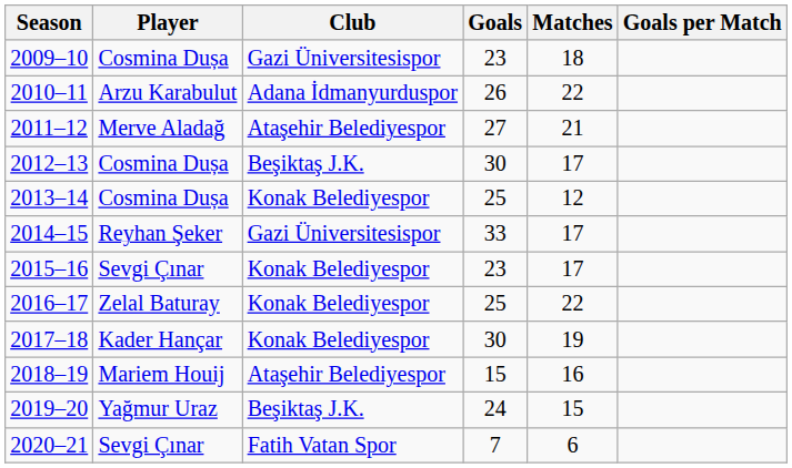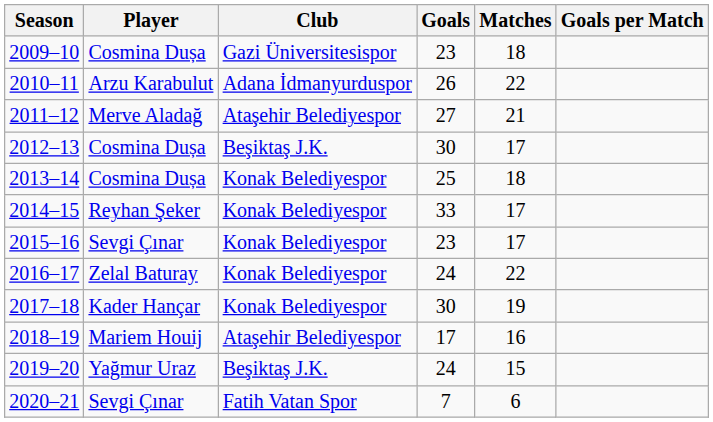 <table class=wikitable>
 <tr>
 <th>Season</th>
 <th>Player</th>
 <th>Club</th>
 <th>Goals</th>
 <th>Matches</th>
 <th>Goals per Match</th>
 </tr>
 <tr align=center>
 <td><a href='#'>2009–10</a></td>
 <td align=left> <a href='#'>Cosmina Dușa</a></td>
 <td align=left><a href='#'>Gazi Üniversitesispor</a></td>
 <td>23</td>
 <td>18</td>
 <td></td>
 </tr>
 <tr align=center>
 <td><a href='#'>2010–11</a></td>
 <td align=left> <a href='#'>Arzu Karabulut</a></td>
 <td align=left><a href='#'>Adana İdmanyurduspor</a></td>
 <td>26</td>
 <td>22</td>
 <td></td>
 </tr>
 <tr align=center>
 <td><a href='#'>2011–12</a></td>
 <td align=left> <a href='#'>Merve Aladağ</a></td>
 <td align=left><a href='#'>Ataşehir Belediyespor</a></td>
 <td>27</td>
 <td>21</td>
 <td></td>
 </tr>
 <tr align=center>
 <td><a href='#'>2012–13</a></td>
 <td align=left> <a href='#'>Cosmina Dușa</a></td>
 <td align=left><a href='#'>Beşiktaş J.K.</a></td>
 <td>30</td>
 <td>17</td>
 <td></td>
 </tr>
 <tr align=center>
 <td><a href='#'>2013–14</a></td>
 <td align=left> <a href='#'>Cosmina Dușa</a></td>
 <td align=left><a href='#'>Konak Belediyespor</a></td>
 <td>25</td>
-<td>12</td>
+<td>18</td>
 <td></td>
 </tr>
 <tr align=center>
 <td><a href='#'>2014–15</a></td>
 <td align=left> <a href='#'>Reyhan Şeker</a></td>
-<td align=left><a href='#'>Gazi Üniversitesispor</a></td>
+<td align=left><a href='#'>Konak Belediyespor</a></td>
 <td>33</td>
 <td>17</td>
 <td><strong></strong></td>
 </tr>
 <tr align=center>
 <td><a href='#'>2015–16</a></td>
 <td align=left> <a href='#'>Sevgi Çınar</a></td>
 <td align=left><a href='#'>Konak Belediyespor</a></td>
 <td>23</td>
 <td>17</td>
 <td></td>
 </tr>
 <tr align=center>
 <td><a href='#'>2016–17</a></td>
 <td align=left> <a href='#'>Zelal Baturay</a></td>
 <td align=left><a href='#'>Konak Belediyespor</a></td>
-<td>25</td>
+<td>24</td>
 <td>22</td>
 <td></td>
 </tr>
 <tr align=center>
 <td><a href='#'>2017–18</a></td>
 <td align=left> <a href='#'>Kader Hançar</a></td>
 <td align=left><a href='#'>Konak Belediyespor</a></td>
 <td>30</td>
 <td>19</td>
 <td></td>
 </tr>
 <tr align=center>
 <td><a href='#'>2018–19</a></td>
 <td align=left> <a href='#'>Mariem Houij</a></td>
 <td align=left><a href='#'>Ataşehir Belediyespor</a></td>
-<td>15</td>
+<td>17</td>
 <td>16</td>
 <td></td>
 </tr>
 <tr align=center>
 <td><a href='#'>2019–20</a></td>
 <td align=left> <a href='#'>Yağmur Uraz</a></td>
 <td align=left><a href='#'>Beşiktaş J.K.</a></td>
 <td>24</td>
 <td>15</td>
 <td></td>
 </tr>
 <tr align=center>
 <td><a href='#'>2020–21</a></td>
 <td align=left> <a href='#'>Sevgi Çınar</a></td>
 <td align=left><a href='#'>Fatih Vatan Spor</a></td>
 <td>7</td>
 <td>6</td>
 <td></td>
 </tr>
 </table>
